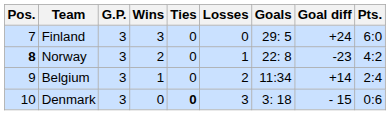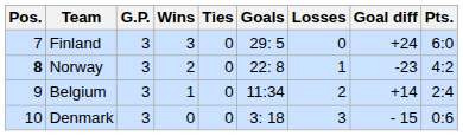 <table class="wikitable">
 <tr>
 <th>Pos.</th>
 <th>Team</th>
 <th>G.P.</th>
 <th>Wins</th>
 <th>Ties</th>
+<th>Goals</th>
 <th>Losses</th>
-<th>Goals</th>
 <th>Goal diff</th>
 <th>Pts.</th>
 </tr>
 <tr bgcolor="#CAE1FF" align="right">
 <td>7</td>
 <td align="left"> Finland</td>
 <td>3</td>
 <td>3</td>
 <td>0</td>
+<td>29: 5</td>
 <td>0</td>
-<td>29: 5</td>
 <td>+24</td>
 <td>6:0</td>
 </tr>
 <tr bgcolor="#CAE1FF" align="right">
 <td><strong>8</strong></td>
 <td align="left"> Norway</td>
 <td>3</td>
 <td>2</td>
 <td>0</td>
+<td>22: 8</td>
 <td>1</td>
-<td>22: 8</td>
 <td>-23</td>
 <td>4:2</td>
 </tr>
 <tr bgcolor="#CAE1FF" align="right">
 <td>9</td>
 <td align="left"> Belgium</td>
 <td>3</td>
 <td>1</td>
 <td>0</td>
+<td>11:34</td>
 <td>2</td>
-<td>11:34</td>
 <td>+14</td>
 <td>2:4</td>
 </tr>
 <tr bgcolor="#CAE1FF" align="right">
 <td>10</td>
 <td align="left"> Denmark</td>
 <td>3</td>
 <td>0</td>
-<td><strong>0</strong></td>
+<td>0</td>
+<td>3: 18</td>
 <td>3</td>
-<td>3: 18</td>
 <td>- 15</td>
 <td>0:6</td>
 </tr>
 </table>
